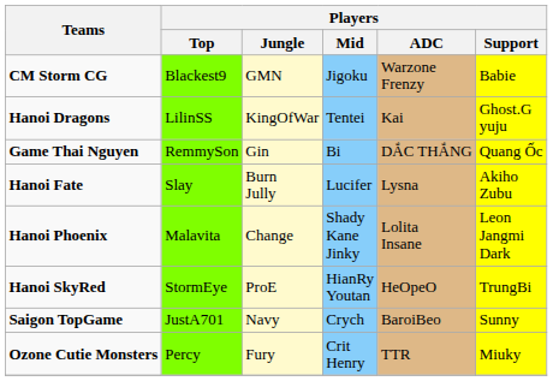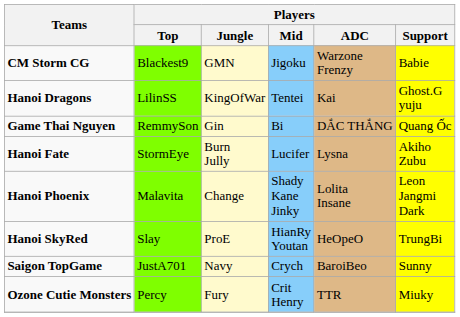 <table class="wikitable">
 <tr>
 <th rowspan="2">Teams</th>
 <th colspan="6">Players</th>
 </tr>
 <tr>
 <th>Top</th>
 <th>Jungle</th>
 <th>Mid</th>
 <th>ADC</th>
 <th>Support</th>
 </tr>
 <tr>
 <td><strong>CM Storm CG</strong></td>
 <td style="background:#7FFF00;"> Blackest9</td>
 <td style="background:#FFFACD;"> GMN</td>
 <td style="background:#87CEFA;"> Jigoku</td>
 <td style="background:#DEB887;"> Warzone  <br>  Frenzy</td>
 <td style="background:#FFFF00;"> Babie</td>
 </tr>
 <tr>
 <td><strong>Hanoi Dragons</strong></td>
 <td style="background:#7FFF00;"> LilinSS</td>
 <td style="background:#FFFACD;"> KingOfWar</td>
 <td style="background:#87CEFA;"> Tentei</td>
 <td style="background:#DEB887;"> Kai</td>
 <td style="background:#FFFF00;"> Ghost.G  <br>  yuju</td>
 </tr>
 <tr>
 <td><strong>Game Thai Nguyen</strong></td>
 <td style="background:#7FFF00;"> RemmySon</td>
 <td style="background:#FFFACD;"> Gin</td>
 <td style="background:#87CEFA;"> Bi</td>
 <td style="background:#DEB887;"> DẮC THẮNG</td>
 <td style="background:#FFFF00;"> Quang Ốc</td>
 </tr>
 <tr>
 <td><strong>Hanoi Fate</strong></td>
-<td style="background:#7FFF00;"> Slay</td>
+<td style="background:#7FFF00;"> StormEye</td>
 <td style="background:#FFFACD;"> Burn       <br>  Jully</td>
 <td style="background:#87CEFA;"> Lucifer</td>
 <td style="background:#DEB887;"> Lysna</td>
 <td style="background:#FFFF00;"> Akiho     <br>  Zubu</td>
 </tr>
 <tr>
 <td><strong>Hanoi Phoenix</strong></td>
 <td style="background:#7FFF00;"> Malavita</td>
 <td style="background:#FFFACD;"> Change</td>
 <td style="background:#87CEFA;"> Shady      <br>  Kane      <br>  Jinky</td>
 <td style="background:#DEB887;"> Lolita   <br>  Insane</td>
 <td style="background:#FFFF00;"> Leon     <br>  Jangmi    <br>  Dark</td>
 </tr>
 <tr>
 <td><strong>Hanoi SkyRed</strong></td>
-<td style="background:#7FFF00;"> StormEye</td>
+<td style="background:#7FFF00;"> Slay</td>
 <td style="background:#FFFACD;"> ProE</td>
 <td style="background:#87CEFA;"> HianRy    <br>  Youtan</td>
 <td style="background:#DEB887;"> HeOpeO</td>
 <td style="background:#FFFF00;"> TrungBi</td>
 </tr>
 <tr>
 <td><strong>Saigon TopGame</strong></td>
 <td style="background:#7FFF00;"> JustA701</td>
 <td style="background:#FFFACD;"> Navy</td>
 <td style="background:#87CEFA;"> Crych</td>
 <td style="background:#DEB887;"> BaroiBeo</td>
 <td style="background:#FFFF00;"> Sunny</td>
 </tr>
 <tr>
 <td><strong>Ozone Cutie Monsters</strong></td>
 <td style="background:#7FFF00;"> Percy</td>
 <td style="background:#FFFACD;"> Fury</td>
 <td style="background:#87CEFA;"> Crit     <br>  Henry</td>
 <td style="background:#DEB887;"> TTR</td>
 <td style="background:#FFFF00;"> Miuky</td>
 </tr>
 <tr>
 </tr>
 </table>
